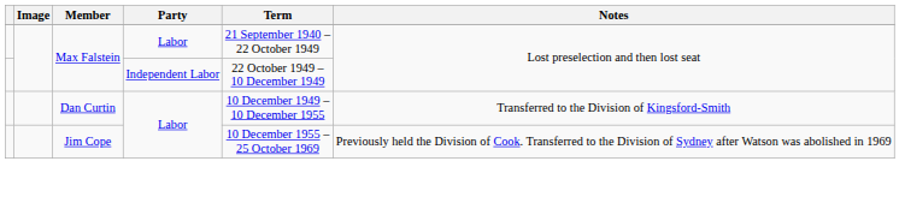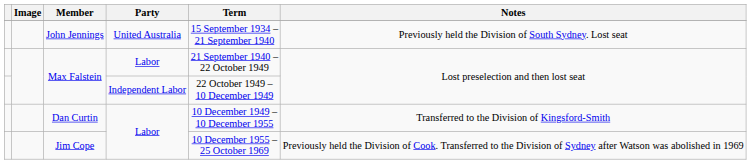 <table class=wikitable style="text-align:center">
 <tr>
 <th></th>
 <th>Image</th>
 <th>Member</th>
 <th>Party</th>
 <th>Term</th>
 <th>Notes</th>
 </tr>
 <tr>
+</tr>
+<tr>
+<td> </td>
+<td></td>
+<td><a href='#'>John Jennings</a><br></td>
+<td><a href='#'>United Australia</a></td>
+<td nowrap><a href='#'>15 September 1934</a> –<br><a href='#'>21 September 1940</a></td>
+<td>Previously held the Division of <a href='#'>South Sydney</a>. Lost seat</td>
 </tr>
 <tr>
 <td> </td>
 <td rowspan=2></td>
 <td rowspan=2><a href='#'>Max Falstein</a><br></td>
 <td><a href='#'>Labor</a></td>
 <td nowrap><a href='#'>21 September 1940</a> –<br>22 October 1949</td>
 <td rowspan=2>Lost preselection and then lost seat</td>
 </tr>
 <tr>
 <td> </td>
 <td nowrap><a href='#'>Independent Labor</a></td>
 <td nowrap>22 October 1949 –<br><a href='#'>10 December 1949</a></td>
 </tr>
 <tr>
 <td> </td>
 <td></td>
 <td><a href='#'>Dan Curtin</a><br></td>
 <td rowspan="2"><a href='#'>Labor</a></td>
 <td><a href='#'>10 December 1949</a> –<br><a href='#'>10 December 1955</a></td>
 <td>Transferred to the Division of <a href='#'>Kingsford-Smith</a></td>
 </tr>
 <tr>
 <td> </td>
 <td></td>
 <td><a href='#'>Jim Cope</a><br></td>
 <td nowrap><a href='#'>10 December 1955</a> –<br><a href='#'>25 October 1969</a></td>
 <td>Previously held the Division of <a href='#'>Cook</a>. Transferred to the Division of <a href='#'>Sydney</a> after Watson was abolished in 1969</td>
 </tr>
 </table>
